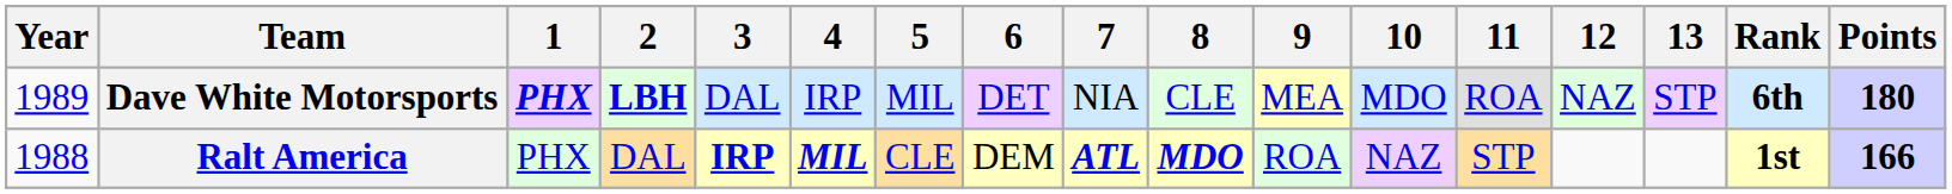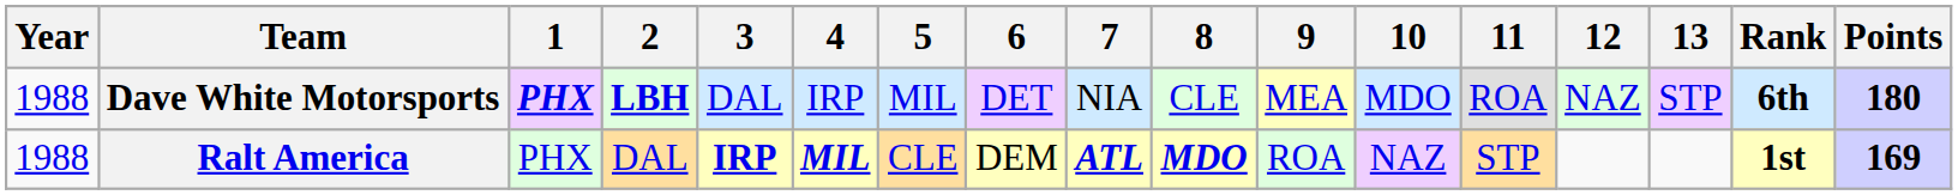 <table class="wikitable" style="text-align:center; font-size:90%">
 <tr>
 <th>Year</th>
 <th>Team</th>
 <th>1</th>
 <th>2</th>
 <th>3</th>
 <th>4</th>
 <th>5</th>
 <th>6</th>
 <th>7</th>
 <th>8</th>
 <th>9</th>
 <th>10</th>
 <th>11</th>
 <th>12</th>
 <th>13</th>
 <th>Rank</th>
 <th>Points</th>
 </tr>
 <tr>
-<td><a href='#'>1989</a></td>
+<td><a href='#'>1988</a></td>
 <th>Dave White Motorsports</th>
 <td style="background:#EFCFFF;"><strong><em><a href='#'>PHX</a></em></strong><br></td>
 <td style="background:#DFFFDF;"><strong><a href='#'>LBH</a><br></strong></td>
 <td style="background:#CFEAFF;"><a href='#'>DAL</a><br></td>
 <td style="background:#CFEAFF;"><a href='#'>IRP</a><br></td>
 <td style="background:#CFEAFF;"><a href='#'>MIL</a><br></td>
 <td style="background:#EFCFFF;"><a href='#'>DET</a><br></td>
 <td style="background:#CFEAFF;">NIA<br></td>
 <td style="background:#DFFFDF;"><a href='#'>CLE</a><br></td>
 <td style="background:#FFFFBF;"><a href='#'>MEA</a><br></td>
 <td style="background:#CFEAFF;"><a href='#'>MDO</a><br></td>
 <td style="background:#DFDFDF;"><a href='#'>ROA</a><br></td>
 <td style="background:#DFFFDF;"><a href='#'>NAZ</a><br></td>
 <td style="background:#EFCFFF;"><a href='#'>STP</a><br></td>
 <td style="background:#CFEAFF;"><strong>6th</strong></td>
 <td style="background:#CFCFFF;"><strong>180</strong></td>
 </tr>
 <tr>
 <td><a href='#'>1988</a></td>
 <th><a href='#'>Ralt America</a></th>
 <td style="background:#DFFFDF;"><a href='#'>PHX</a><br></td>
 <td style="background:#FFDF9F;"><a href='#'>DAL</a><br></td>
 <td style="background:#FFFFBF;"><strong><a href='#'>IRP</a></strong><br></td>
 <td style="background:#FFFFBF;"><strong><em><a href='#'>MIL</a></em></strong><br></td>
 <td style="background:#FFDF9F;"><a href='#'>CLE</a><br></td>
 <td style="background:#FFFFBF;">DEM<br></td>
 <td style="background:#FFFFBF;"><strong><em><a href='#'>ATL</a></em></strong><br></td>
 <td style="background:#FFFFBF;"><strong><em><a href='#'>MDO</a></em></strong><br></td>
 <td style="background:#DFFFDF;"><a href='#'>ROA</a><br></td>
 <td style="background:#EFCFFF;"><a href='#'>NAZ</a><br></td>
 <td style="background:#FFDF9F;"><a href='#'>STP</a><br></td>
 <td></td>
 <td></td>
 <td style="background:#FFFFBF;"><strong>1st</strong></td>
-<td style="background:#CFCFFF;"><strong>166</strong></td>
+<td style="background:#CFCFFF;"><strong>169</strong></td>
 </tr>
 </table>
